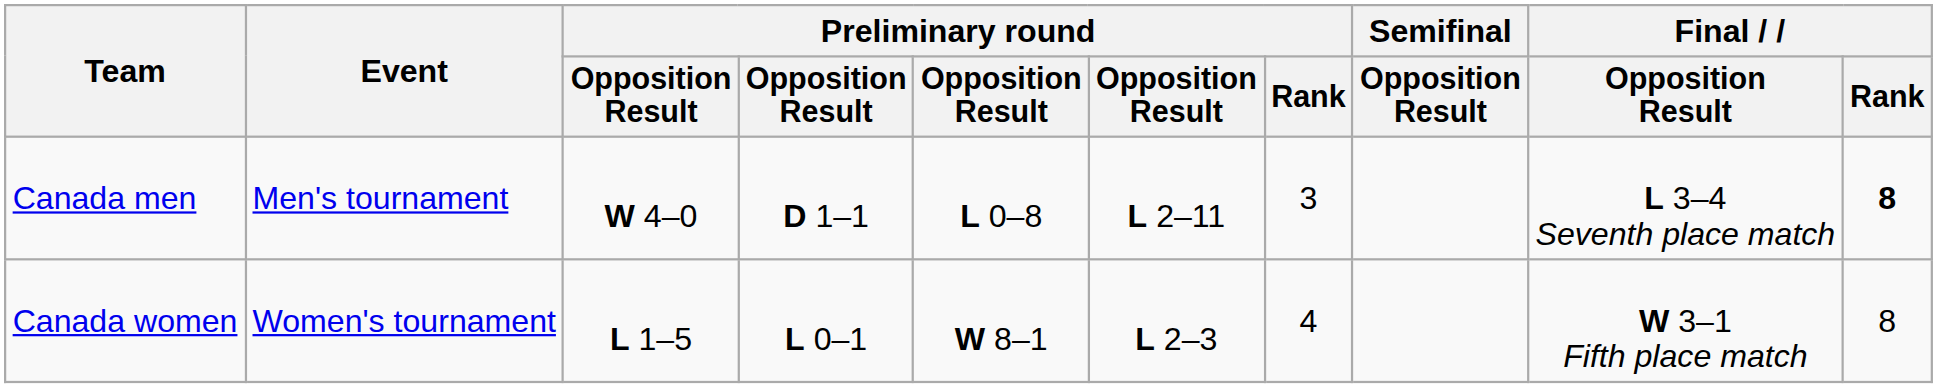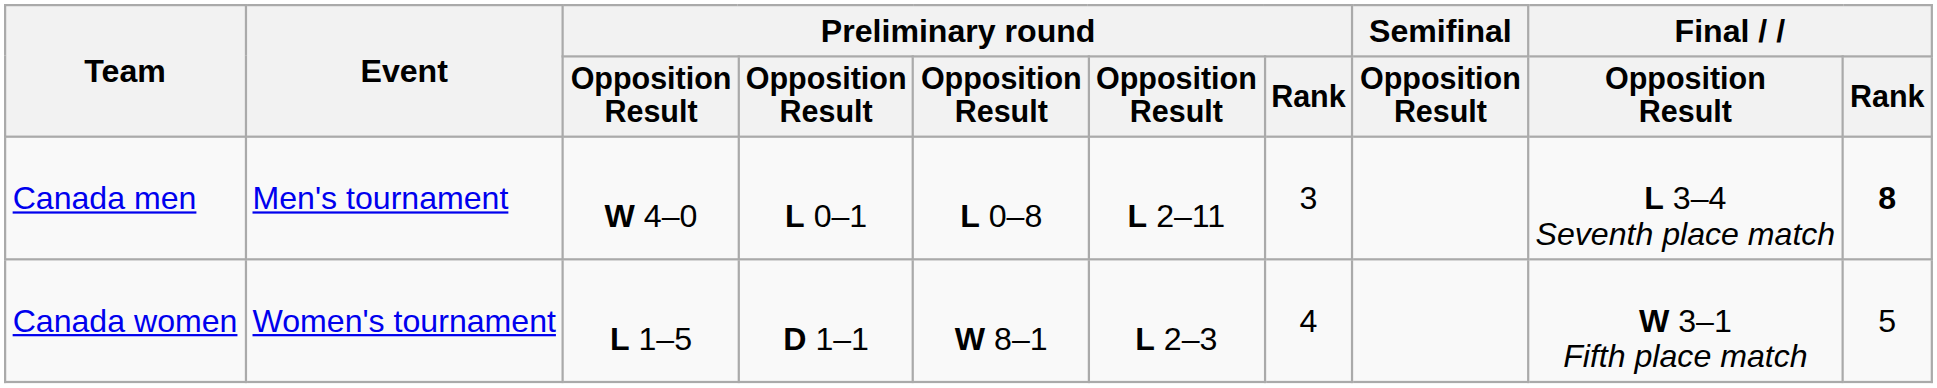 <table class=wikitable style=font-size:90%;text-align:center>
 <tr>
 <th rowspan=2>Team</th>
 <th rowspan=2>Event</th>
 <th colspan=5>Preliminary round</th>
 <th>Semifinal</th>
 <th colspan=2>Final /  / </th>
 </tr>
 <tr style=font-size:95%>
 <th>Opposition<br>Result</th>
 <th>Opposition<br>Result</th>
 <th>Opposition<br>Result</th>
 <th>Opposition<br>Result</th>
 <th>Rank</th>
 <th>Opposition<br>Result</th>
 <th>Opposition<br>Result</th>
 <th>Rank</th>
 </tr>
 <tr>
 <td align=left><a href='#'>Canada men</a></td>
 <td align=left><a href='#'>Men's tournament</a></td>
 <td><br><strong>W</strong> 4–0</td>
-<td><br><strong>D</strong> 1–1</td>
+<td><br><strong>L</strong> 0–1</td>
 <td><br><strong>L</strong> 0–8</td>
 <td><br><strong>L</strong> 2–11</td>
 <td>3</td>
 <td></td>
 <td><br><strong>L</strong> 3–4<br><em>Seventh place match</em></td>
 <td><strong>8</strong></td>
 </tr>
 <tr>
 <td align=left><a href='#'>Canada women</a></td>
 <td align=left><a href='#'>Women's tournament</a></td>
 <td><br><strong>L</strong> 1–5</td>
-<td><br><strong>L</strong> 0–1</td>
+<td><br><strong>D</strong> 1–1</td>
 <td><br><strong>W</strong> 8–1</td>
 <td><br><strong>L</strong> 2–3</td>
 <td>4</td>
 <td></td>
 <td><br><strong>W</strong> 3–1<br><em>Fifth place match</em></td>
-<td>8</td>
+<td>5</td>
 </tr>
 </table>
